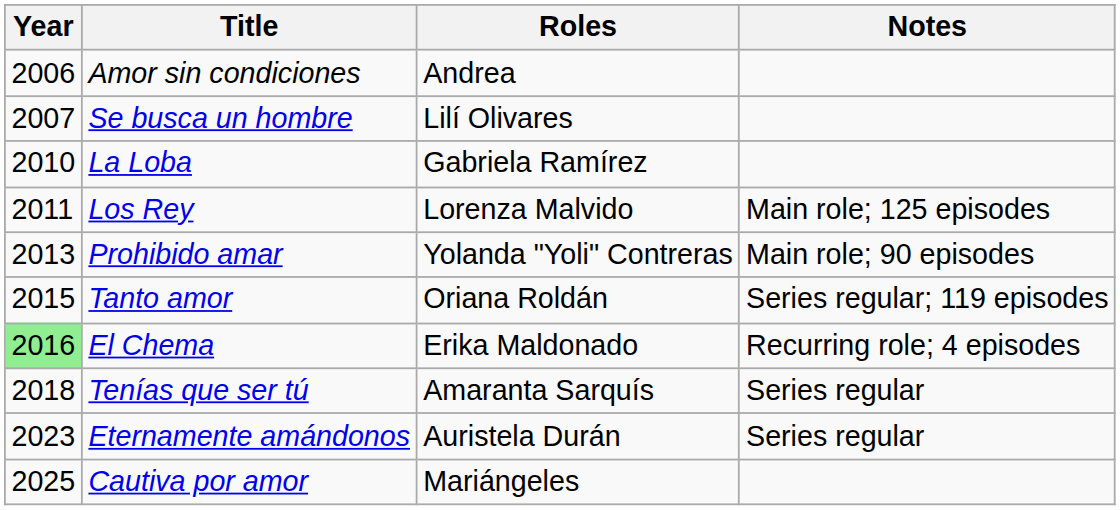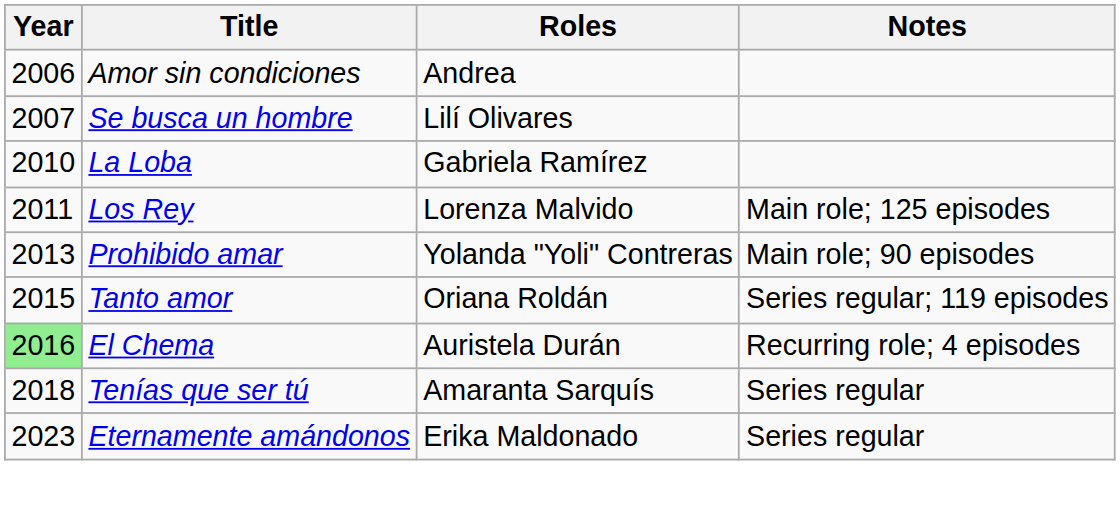 <table class="wikitable sortable">
 <tr>
 <th>Year</th>
 <th>Title</th>
 <th>Roles</th>
 <th>Notes</th>
 </tr>
 <tr>
 <td>2006</td>
 <td><em>Amor sin condiciones</em></td>
 <td>Andrea</td>
 <td></td>
 </tr>
 <tr>
 <td>2007</td>
 <td><em><a href='#'>Se busca un hombre</a></em></td>
 <td>Lilí Olivares</td>
 <td></td>
 </tr>
 <tr>
 <td>2010</td>
 <td><em><a href='#'>La Loba</a></em></td>
 <td>Gabriela Ramírez</td>
 <td></td>
 </tr>
 <tr>
 <td>2011</td>
 <td><em><a href='#'>Los Rey</a></em></td>
 <td>Lorenza Malvido</td>
 <td>Main role; 125 episodes</td>
 </tr>
 <tr>
 <td>2013</td>
 <td><em><a href='#'>Prohibido amar</a></em></td>
 <td>Yolanda "Yoli" Contreras</td>
 <td>Main role; 90 episodes</td>
 </tr>
 <tr>
 <td>2015</td>
 <td><em><a href='#'>Tanto amor</a></em></td>
 <td>Oriana Roldán</td>
 <td>Series regular; 119 episodes</td>
 </tr>
 <tr>
 <td style="background: lightgreen;">2016</td>
 <td><em><a href='#'>El Chema</a></em></td>
-<td>Erika Maldonado</td>
+<td>Auristela Durán</td>
 <td>Recurring role; 4 episodes</td>
 </tr>
 <tr>
 <td>2018</td>
 <td><em><a href='#'>Tenías que ser tú</a></em></td>
 <td>Amaranta Sarquís</td>
 <td>Series regular</td>
 </tr>
 <tr>
 <td>2023</td>
 <td><em><a href='#'>Eternamente amándonos</a></em></td>
-<td>Auristela Durán</td>
+<td>Erika Maldonado</td>
 <td>Series regular</td>
 </tr>
-<tr>
-<td>2025</td>
-<td><em><a href='#'>Cautiva por amor</a></em></td>
-<td>Mariángeles</td>
-<td></td>
-</tr>
 </table>
